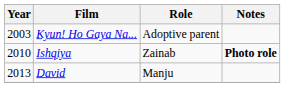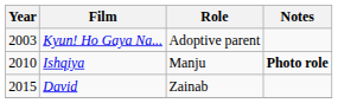 <table class="wikitable sortable" style="font-size: 95%;">
 <tr>
 <th>Year</th>
 <th>Film</th>
 <th>Role</th>
 <th>Notes</th>
 </tr>
 <tr>
 <td>2003</td>
 <td><em><a href='#'>Kyun! Ho Gaya Na...</a></em></td>
 <td>Adoptive parent</td>
 <td></td>
 </tr>
 <tr>
 <td>2010</td>
 <td><em><a href='#'>Ishqiya</a></em></td>
-<td>Zainab</td>
+<td>Manju</td>
 <td><strong>Photo role</strong></td>
 </tr>
 <tr>
-<td>2013</td>
+<td>2015</td>
 <td><em><a href='#'>David</a></em></td>
-<td>Manju</td>
+<td>Zainab</td>
 <td></td>
 </tr>
 <tr>
 </tr>
 </table>
